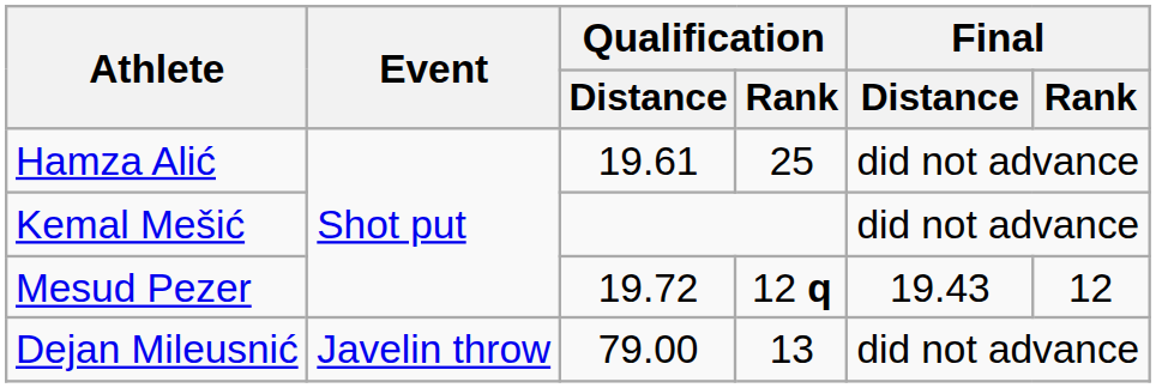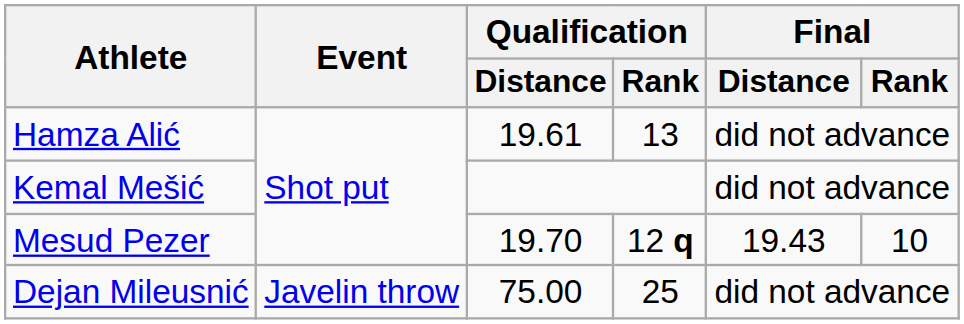 <table class="wikitable" style="font-size:90%">
 <tr>
 <th rowspan=2>Athlete</th>
 <th rowspan=2>Event</th>
 <th colspan=2>Qualification</th>
 <th colspan=2>Final</th>
 </tr>
 <tr style="font-size:95%">
 <th>Distance</th>
 <th>Rank</th>
 <th>Distance</th>
 <th>Rank</th>
 </tr>
 <tr align=center>
 <td align=left><a href='#'>Hamza Alić</a></td>
 <td style="text-align:left;" rowspan=3><a href='#'>Shot put</a></td>
 <td>19.61</td>
-<td>25</td>
+<td>13</td>
 <td colspan=2>did not advance</td>
 </tr>
 <tr align=center>
 <td align=left><a href='#'>Kemal Mešić</a></td>
 <td colspan=2></td>
 <td colspan=2>did not advance</td>
 </tr>
 <tr align=center>
 <td align=left><a href='#'>Mesud Pezer</a></td>
-<td>19.72</td>
+<td>19.70</td>
 <td>12 <strong>q</strong></td>
 <td>19.43</td>
-<td>12</td>
+<td>10</td>
 </tr>
 <tr align=center>
 <td align=left><a href='#'>Dejan Mileusnić</a></td>
 <td style="text-align:left;"><a href='#'>Javelin throw</a></td>
-<td>79.00</td>
-<td>13</td>
+<td>75.00</td>
+<td>25</td>
 <td colspan=2>did not advance</td>
 </tr>
 </table>
